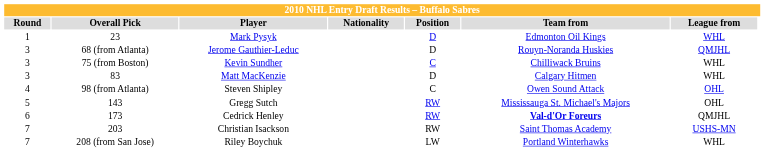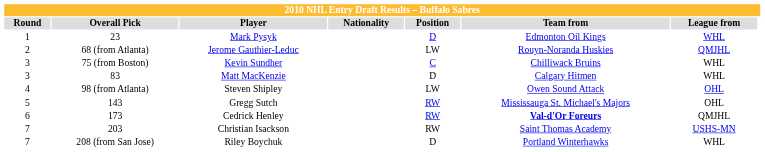 <table class="toccolours collapsible" width=100% style="clear:both; margin:1.5em auto; text-align:center">
 <tr>
 <th colspan=11 style="background:#fdbb30; color:white;">2010 NHL Entry Draft Results – Buffalo Sabres</th>
 </tr>
 <tr align="center" bgcolor="#dddddd">
 <td><strong>Round</strong></td>
 <td><strong>Overall Pick</strong></td>
 <td><strong>Player</strong></td>
 <td><strong>Nationality</strong></td>
 <td><strong>Position</strong></td>
 <td><strong>Team from</strong></td>
 <td><strong>League from</strong></td>
 </tr>
 <tr align="center">
 <td>1</td>
 <td>23</td>
 <td><a href='#'>Mark Pysyk</a></td>
 <td></td>
 <td><a href='#'>D</a></td>
 <td><a href='#'>Edmonton Oil Kings</a></td>
 <td><a href='#'>WHL</a></td>
 <td></td>
 </tr>
 <tr align="center">
-<td>3</td>
+<td>2</td>
 <td>68 (from Atlanta)</td>
 <td><a href='#'>Jerome Gauthier-Leduc</a></td>
 <td></td>
-<td>D</td>
+<td>LW</td>
 <td><a href='#'>Rouyn-Noranda Huskies</a></td>
 <td><a href='#'>QMJHL</a></td>
 </tr>
 <tr align="center">
 <td>3</td>
 <td>75 (from Boston)</td>
 <td><a href='#'>Kevin Sundher</a></td>
 <td></td>
 <td><a href='#'>C</a></td>
 <td><a href='#'>Chilliwack Bruins</a></td>
 <td>WHL</td>
 </tr>
 <tr align="center">
 <td>3</td>
 <td>83</td>
 <td><a href='#'>Matt MacKenzie</a></td>
 <td></td>
 <td>D</td>
 <td><a href='#'>Calgary Hitmen</a></td>
 <td>WHL</td>
 </tr>
 <tr align="center">
 <td>4</td>
 <td>98 (from Atlanta)</td>
 <td>Steven Shipley</td>
 <td></td>
-<td>C</td>
+<td>LW</td>
 <td><a href='#'>Owen Sound Attack</a></td>
 <td><a href='#'>OHL</a></td>
 </tr>
 <tr align="center">
 <td>5</td>
 <td>143</td>
 <td>Gregg Sutch</td>
 <td></td>
 <td><a href='#'>RW</a></td>
 <td><a href='#'>Mississauga St. Michael's Majors</a></td>
 <td>OHL</td>
 </tr>
 <tr align="center">
 <td>6</td>
 <td>173</td>
 <td>Cedrick Henley</td>
 <td></td>
 <td><a href='#'>RW</a></td>
 <td><strong><a href='#'>Val-d'Or Foreurs</a></strong></td>
 <td>QMJHL</td>
 </tr>
 <tr align="center">
 <td>7</td>
 <td>203</td>
 <td>Christian Isackson</td>
 <td></td>
 <td>RW</td>
 <td><a href='#'>Saint Thomas Academy</a></td>
 <td><a href='#'>USHS-MN</a></td>
 </tr>
 <tr align="center">
 <td>7</td>
 <td>208 (from San Jose)</td>
 <td>Riley Boychuk</td>
 <td></td>
-<td>LW</td>
+<td>D</td>
 <td><a href='#'>Portland Winterhawks</a></td>
 <td>WHL</td>
 </tr>
 </table>
